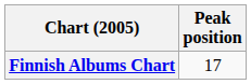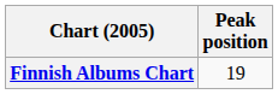 <table class="wikitable plainrowheaders" style="text-align:center;">
 <tr>
 <th scope="col">Chart (2005)</th>
 <th scope="col">Peak<br>position</th>
 </tr>
 <tr>
 <th scope="row"><a href='#'>Finnish Albums Chart</a></th>
-<td>17</td>
+<td>19</td>
 </tr>
 <tr>
 </tr>
 </table>
